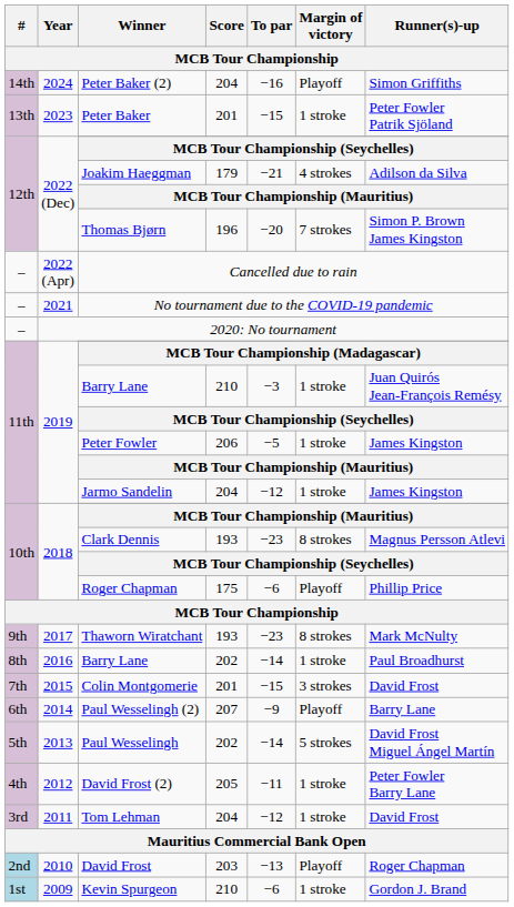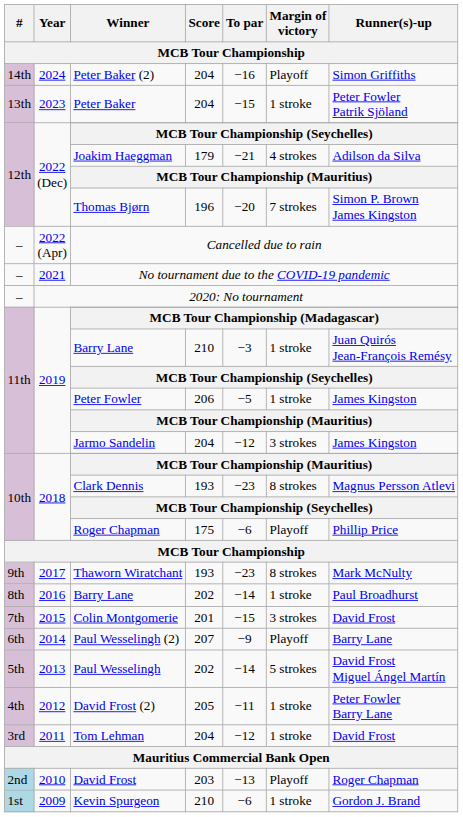 <table class="wikitable" style="font-size:95%">
 <tr>
 <th>#</th>
 <th>Year</th>
 <th>Winner</th>
 <th>Score</th>
 <th>To par</th>
 <th>Margin of<br>victory</th>
 <th>Runner(s)-up</th>
 </tr>
 <tr>
 <th colspan=7>MCB Tour Championship</th>
 </tr>
 <tr>
 <td style="background:thistle">14th</td>
 <td align=center><a href='#'>2024</a></td>
 <td> <a href='#'>Peter Baker</a> (2)</td>
 <td align=center>204</td>
 <td align=center>−16</td>
 <td>Playoff</td>
 <td> <a href='#'>Simon Griffiths</a></td>
 </tr>
 <tr>
 <td style="background:thistle">13th</td>
 <td align=center><a href='#'>2023</a></td>
 <td> <a href='#'>Peter Baker</a></td>
-<td align=center>201</td>
+<td align=center>204</td>
 <td align=center>−15</td>
 <td>1 stroke</td>
 <td> <a href='#'>Peter Fowler</a><br> <a href='#'>Patrik Sjöland</a></td>
 </tr>
 <tr>
 <td rowspan=5 style="background:thistle">12th</td>
 <td rowspan=5 align=center><a href='#'>2022</a><br>(Dec)</td>
 </tr>
 <tr>
 <th colspan=7>MCB Tour Championship (Seychelles)</th>
 </tr>
 <tr>
 <td> <a href='#'>Joakim Haeggman</a></td>
 <td align=center>179</td>
 <td align=center>−21</td>
 <td>4 strokes</td>
 <td> <a href='#'>Adilson da Silva</a></td>
 </tr>
 <tr>
 <th colspan=7>MCB Tour Championship (Mauritius)</th>
 </tr>
 <tr>
 <td> <a href='#'>Thomas Bjørn</a></td>
 <td align=center>196</td>
 <td align=center>−20</td>
 <td>7 strokes</td>
 <td> <a href='#'>Simon P. Brown</a><br> <a href='#'>James Kingston</a></td>
 </tr>
 <tr>
 <td align=center>–</td>
 <td align=center><a href='#'>2022</a><br>(Apr)</td>
 <td colspan=5 align=center><em>Cancelled due to rain</em></td>
 </tr>
 <tr>
 <td align=center>–</td>
 <td align=center><a href='#'>2021</a></td>
 <td colspan=5 align=center><em>No tournament due to the <a href='#'>COVID-19 pandemic</a></em></td>
 </tr>
 <tr>
 <td align=center>–</td>
 <td colspan=6 align=center><em>2020: No tournament</em></td>
 </tr>
 <tr>
 <td rowspan=7 style="background:thistle">11th</td>
 <td rowspan=7 align=center><a href='#'>2019</a></td>
 </tr>
 <tr>
 <th colspan=7>MCB Tour Championship (Madagascar)</th>
 </tr>
 <tr>
 <td> <a href='#'>Barry Lane</a></td>
 <td align=center>210</td>
 <td align=center>−3</td>
 <td>1 stroke</td>
 <td> <a href='#'>Juan Quirós</a><br> <a href='#'>Jean-François Remésy</a></td>
 </tr>
 <tr>
 <th colspan=7>MCB Tour Championship (Seychelles)</th>
 </tr>
 <tr>
 <td> <a href='#'>Peter Fowler</a></td>
 <td align=center>206</td>
 <td align=center>−5</td>
 <td>1 stroke</td>
 <td> <a href='#'>James Kingston</a></td>
 </tr>
 <tr>
 <th colspan=7>MCB Tour Championship (Mauritius)</th>
 </tr>
 <tr>
 <td> <a href='#'>Jarmo Sandelin</a></td>
 <td align=center>204</td>
 <td align=center>−12</td>
-<td>1 stroke</td>
+<td>3 strokes</td>
 <td> <a href='#'>James Kingston</a></td>
 </tr>
 <tr>
 <td rowspan=5 style="background:thistle">10th</td>
 <td rowspan=5 align=center><a href='#'>2018</a></td>
 </tr>
 <tr>
 <th colspan=7>MCB Tour Championship (Mauritius)</th>
 </tr>
 <tr>
 <td> <a href='#'>Clark Dennis</a></td>
 <td align=center>193</td>
 <td align=center>−23</td>
 <td>8 strokes</td>
 <td> <a href='#'>Magnus Persson Atlevi</a></td>
 </tr>
 <tr>
 <th colspan=7>MCB Tour Championship (Seychelles)</th>
 </tr>
 <tr>
 <td> <a href='#'>Roger Chapman</a></td>
 <td align=center>175</td>
 <td align=center>−6</td>
 <td>Playoff</td>
 <td> <a href='#'>Phillip Price</a></td>
 </tr>
 <tr>
 <th colspan=7>MCB Tour Championship</th>
 </tr>
 <tr>
 <td style="background:thistle">9th</td>
 <td align=center><a href='#'>2017</a></td>
 <td> <a href='#'>Thaworn Wiratchant</a></td>
 <td align=center>193</td>
 <td align=center>−23</td>
 <td>8 strokes</td>
 <td> <a href='#'>Mark McNulty</a></td>
 </tr>
 <tr>
 <td style="background:thistle">8th</td>
 <td align=center><a href='#'>2016</a></td>
 <td> <a href='#'>Barry Lane</a></td>
 <td align=center>202</td>
 <td align=center>−14</td>
 <td>1 stroke</td>
 <td> <a href='#'>Paul Broadhurst</a></td>
 </tr>
 <tr>
 <td style="background:thistle">7th</td>
 <td align=center><a href='#'>2015</a></td>
 <td> <a href='#'>Colin Montgomerie</a></td>
 <td align=center>201</td>
 <td align=center>−15</td>
 <td>3 strokes</td>
 <td> <a href='#'>David Frost</a></td>
 </tr>
 <tr>
 <td style="background:thistle">6th</td>
 <td align=center><a href='#'>2014</a></td>
 <td> <a href='#'>Paul Wesselingh</a> (2)</td>
 <td align=center>207</td>
 <td align=center>−9</td>
 <td>Playoff</td>
 <td> <a href='#'>Barry Lane</a></td>
 </tr>
 <tr>
 <td style="background:thistle">5th</td>
 <td align=center><a href='#'>2013</a></td>
 <td> <a href='#'>Paul Wesselingh</a></td>
 <td align=center>202</td>
 <td align=center>−14</td>
 <td>5 strokes</td>
 <td> <a href='#'>David Frost</a><br> <a href='#'>Miguel Ángel Martín</a></td>
 </tr>
 <tr>
 <td style="background:thistle">4th</td>
 <td align=center><a href='#'>2012</a></td>
 <td> <a href='#'>David Frost</a> (2)</td>
 <td align=center>205</td>
 <td align=center>−11</td>
 <td>1 stroke</td>
 <td> <a href='#'>Peter Fowler</a><br> <a href='#'>Barry Lane</a></td>
 </tr>
 <tr>
 <td style="background:thistle">3rd</td>
 <td align=center><a href='#'>2011</a></td>
 <td> <a href='#'>Tom Lehman</a></td>
 <td align=center>204</td>
 <td align=center>−12</td>
 <td>1 stroke</td>
 <td> <a href='#'>David Frost</a></td>
 </tr>
 <tr>
 <th colspan=7>Mauritius Commercial Bank Open</th>
 </tr>
 <tr>
 <td style="background:lightblue">2nd</td>
 <td align=center><a href='#'>2010</a></td>
 <td> <a href='#'>David Frost</a></td>
 <td align=center>203</td>
 <td align=center>−13</td>
 <td>Playoff</td>
 <td> <a href='#'>Roger Chapman</a></td>
 </tr>
 <tr>
 <td style="background:lightblue">1st</td>
 <td align=center><a href='#'>2009</a></td>
 <td> <a href='#'>Kevin Spurgeon</a></td>
 <td align=center>210</td>
 <td align=center>−6</td>
 <td>1 stroke</td>
 <td> <a href='#'>Gordon J. Brand</a></td>
 </tr>
 </table>
